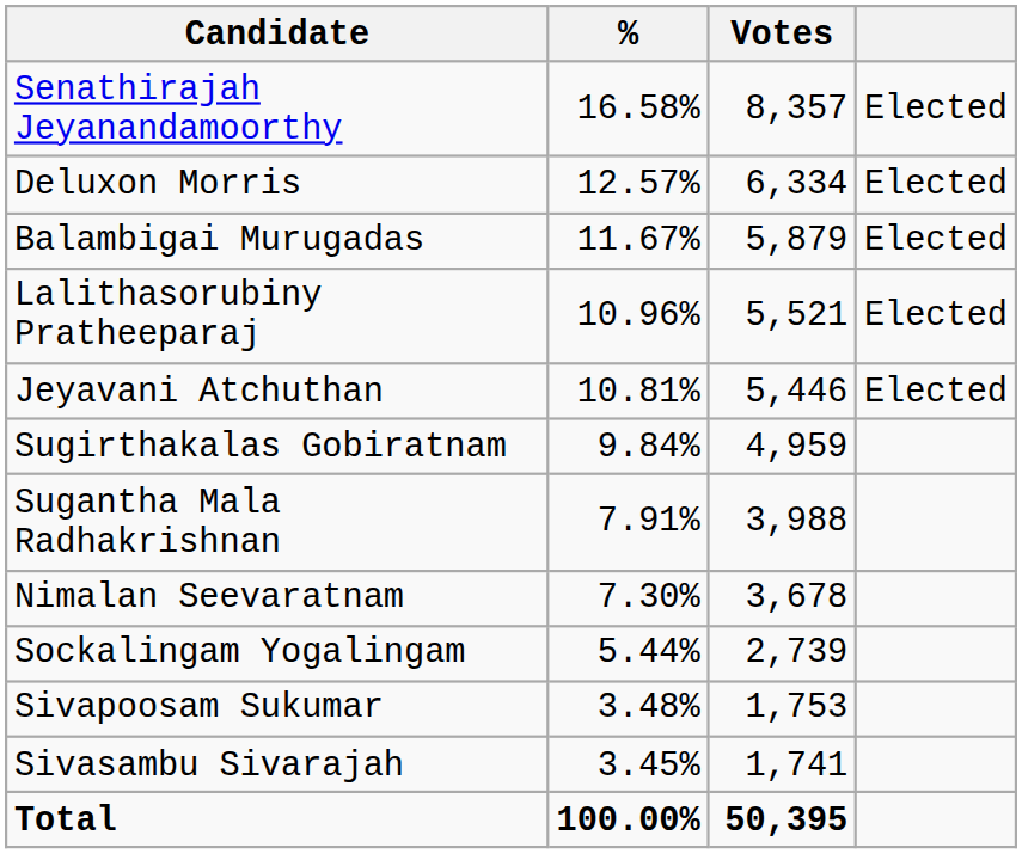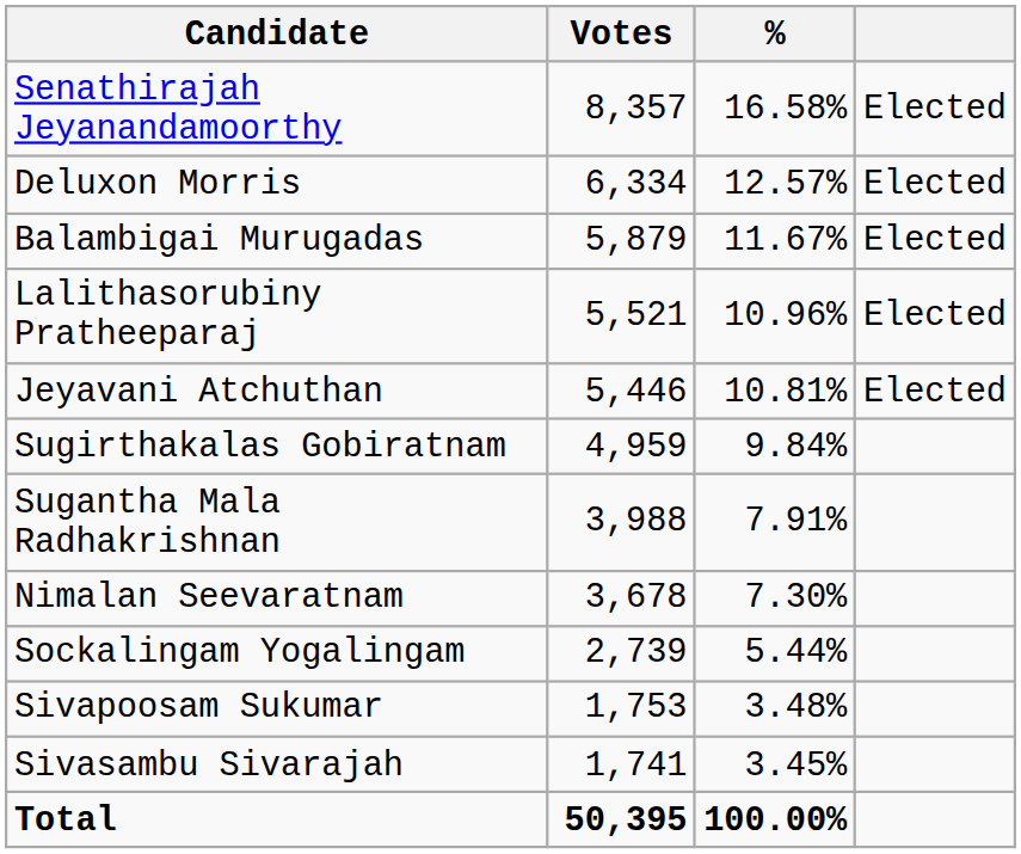 <table class="wikitable" border="1" style="text-align:right;">
 <tr>
 <th align=left width="200">Candidate</th>
+<th align=left width="50">Votes</th>
 <th align=left width="40">%</th>
-<th align=left width="50">Votes</th>
 <th align=left width="50"></th>
 </tr>
 <tr>
 <td align=left><a href='#'>Senathirajah Jeyanandamoorthy</a></td>
+<td>8,357</td>
 <td>16.58%</td>
-<td>8,357</td>
 <td align=left>Elected</td>
 </tr>
 <tr>
 <td align=left>Deluxon Morris</td>
+<td>6,334</td>
 <td>12.57%</td>
-<td>6,334</td>
 <td align=left>Elected</td>
 </tr>
 <tr>
 <td align=left>Balambigai Murugadas</td>
+<td>5,879</td>
 <td>11.67%</td>
-<td>5,879</td>
 <td align=left>Elected</td>
 </tr>
 <tr>
 <td align=left>Lalithasorubiny Pratheeparaj</td>
+<td>5,521</td>
 <td>10.96%</td>
-<td>5,521</td>
 <td align=left>Elected</td>
 </tr>
 <tr>
 <td align=left>Jeyavani Atchuthan</td>
+<td>5,446</td>
 <td>10.81%</td>
-<td>5,446</td>
 <td align=left>Elected</td>
 </tr>
 <tr>
 <td align=left>Sugirthakalas Gobiratnam</td>
+<td>4,959</td>
 <td>9.84%</td>
-<td>4,959</td>
 <td></td>
 </tr>
 <tr>
 <td align=left>Sugantha Mala Radhakrishnan</td>
+<td>3,988</td>
 <td>7.91%</td>
-<td>3,988</td>
 <td></td>
 </tr>
 <tr>
 <td align=left>Nimalan Seevaratnam</td>
+<td>3,678</td>
 <td>7.30%</td>
-<td>3,678</td>
 <td></td>
 </tr>
 <tr>
 <td align=left>Sockalingam Yogalingam</td>
+<td>2,739</td>
 <td>5.44%</td>
-<td>2,739</td>
 <td></td>
 </tr>
 <tr>
 <td align=left>Sivapoosam Sukumar</td>
+<td>1,753</td>
 <td>3.48%</td>
-<td>1,753</td>
 <td></td>
 </tr>
 <tr>
 <td align=left>Sivasambu Sivarajah</td>
+<td>1,741</td>
 <td>3.45%</td>
-<td>1,741</td>
 <td></td>
 </tr>
 <tr>
 <td align=left><strong>Total</strong></td>
+<td><strong>50,395</strong></td>
 <td><strong>100.00%</strong></td>
-<td><strong>50,395</strong></td>
 <td></td>
 </tr>
 </table>
